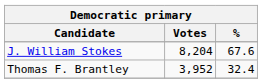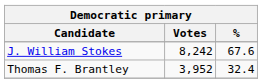 <table class="wikitable" align="left" style="margin: 1em 1em 1em 0; font-size: 95%;">
 <tr>
 <th colspan="3">Democratic primary</th>
 </tr>
 <tr>
 <th colspan="1" style="width: 170px">Candidate</th>
 <th style="width: 50px">Votes</th>
 <th style="width: 40px">%</th>
 </tr>
 <tr>
 </tr>
 <tr>
 <td><a href='#'>J. William Stokes</a></td>
-<td align="right">8,204</td>
+<td align="right">8,242</td>
 <td align="right">67.6</td>
 </tr>
 <tr>
 <td>Thomas F. Brantley</td>
 <td align="right">3,952</td>
 <td align="right">32.4</td>
 </tr>
 <tr>
 </tr>
 </table>
